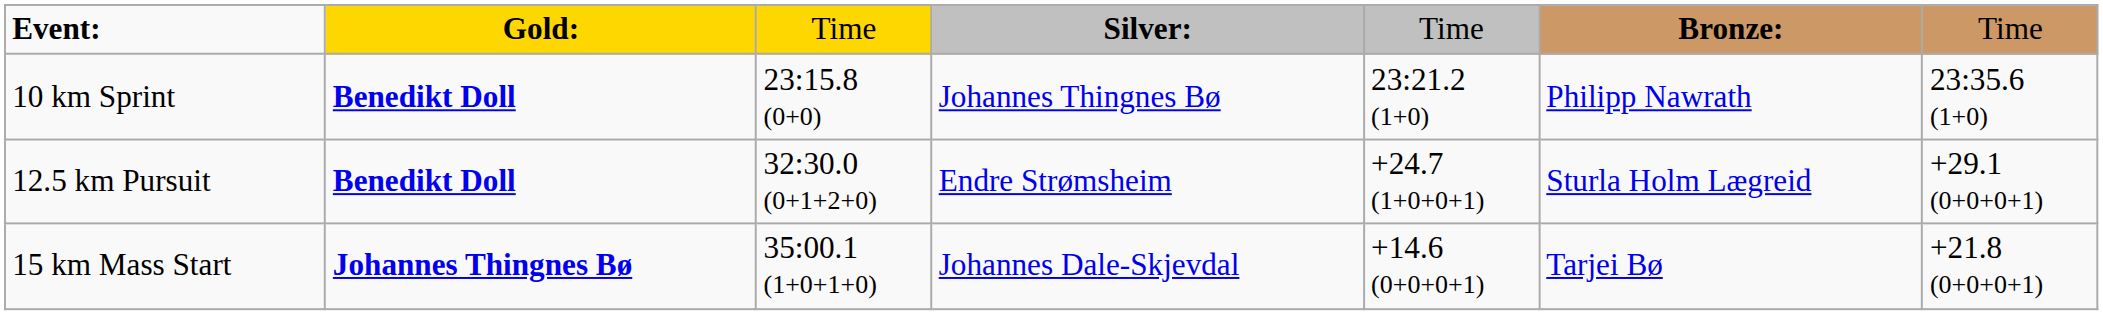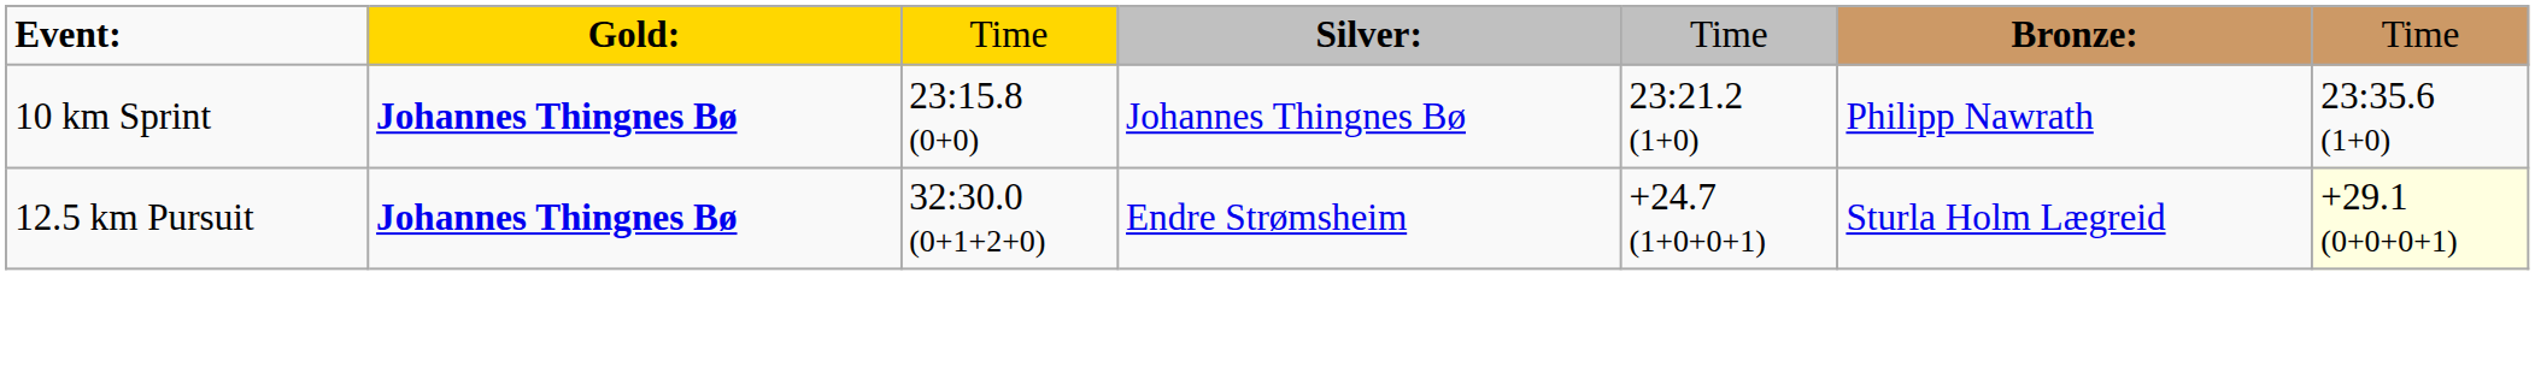 <table class="wikitable" width=85%>
 <tr>
 <td><strong>Event:</strong></td>
 <td style="text-align:center;background-color:gold;"><strong>Gold:</strong></td>
 <td style="text-align:center;background-color:gold;">Time</td>
 <td style="text-align:center;background-color:silver;"><strong>Silver:</strong></td>
 <td style="text-align:center;background-color:silver;">Time</td>
 <td style="text-align:center;background-color:#CC9966;"><strong>Bronze:</strong></td>
 <td style="text-align:center;background-color:#CC9966;">Time</td>
 </tr>
 <tr>
 <td>10 km Sprint</td>
-<td><strong><a href='#'>Benedikt Doll</a></strong><br><small></small></td>
+<td><strong><a href='#'>Johannes Thingnes Bø</a></strong><br><small></small></td>
 <td>23:15.8<br><small>(0+0)</small></td>
 <td><a href='#'>Johannes Thingnes Bø</a><br><small></small></td>
 <td>23:21.2<br><small>(1+0)</small></td>
 <td><a href='#'>Philipp Nawrath</a><br><small></small></td>
 <td>23:35.6<br><small>(1+0)</small></td>
 </tr>
 <tr>
 <td>12.5 km Pursuit</td>
-<td><strong><a href='#'>Benedikt Doll</a></strong><br><small></small></td>
+<td><strong><a href='#'>Johannes Thingnes Bø</a></strong><br><small></small></td>
 <td>32:30.0<br><small>(0+1+2+0)</small></td>
 <td><a href='#'>Endre Strømsheim</a><br><small></small></td>
 <td>+24.7<br><small>(1+0+0+1)</small></td>
 <td><a href='#'>Sturla Holm Lægreid</a><br><small></small></td>
-<td>+29.1<br><small>(0+0+0+1)</small></td>
-</tr>
-<tr>
-<td>15 km Mass Start</td>
-<td><strong><a href='#'>Johannes Thingnes Bø</a></strong><br><small></small></td>
-<td>35:00.1<br><small>(1+0+1+0)</small></td>
-<td><a href='#'>Johannes Dale-Skjevdal</a><br><small></small></td>
-<td>+14.6<br><small>(0+0+0+1)</small></td>
-<td><a href='#'>Tarjei Bø</a><br><small></small></td>
-<td>+21.8<br><small>(0+0+0+1)</small></td>
+<td style="background: lightyellow;">+29.1<br><small>(0+0+0+1)</small></td>
 </tr>
 </table>
